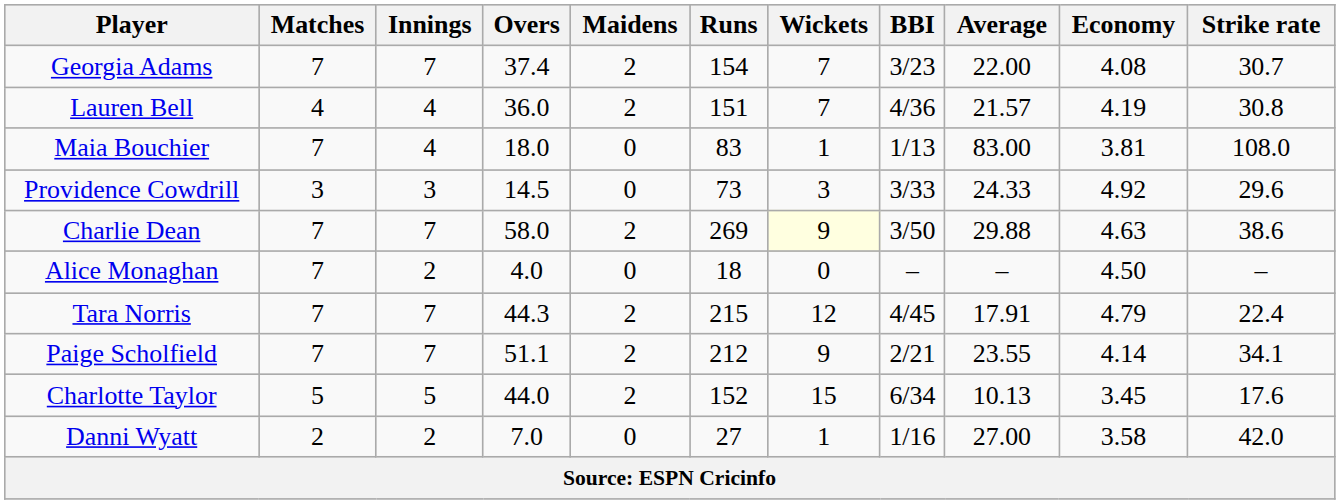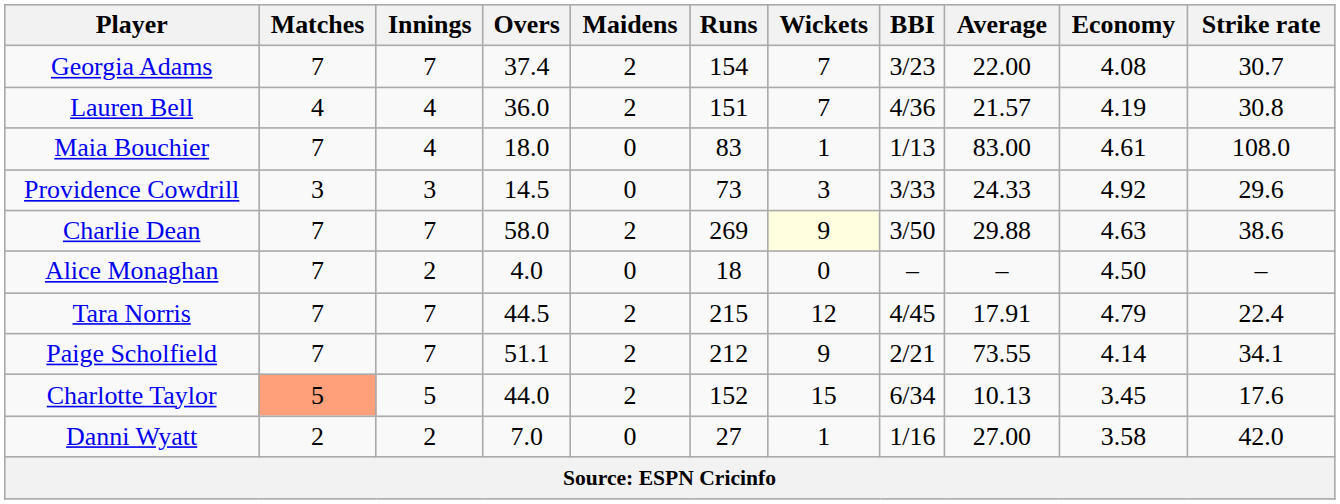 <table class="wikitable" style="text-align:center; width:65%;">
 <tr>
 <th>Player</th>
 <th>Matches</th>
 <th>Innings</th>
 <th>Overs</th>
 <th>Maidens</th>
 <th>Runs</th>
 <th>Wickets</th>
 <th>BBI</th>
 <th>Average</th>
 <th>Economy</th>
 <th>Strike rate</th>
 </tr>
 <tr>
 <td><a href='#'>Georgia Adams</a></td>
 <td>7</td>
 <td>7</td>
 <td>37.4</td>
 <td>2</td>
 <td>154</td>
 <td>7</td>
 <td>3/23</td>
 <td>22.00</td>
 <td>4.08</td>
 <td>30.7</td>
 </tr>
 <tr>
 <td><a href='#'>Lauren Bell</a></td>
 <td>4</td>
 <td>4</td>
 <td>36.0</td>
 <td>2</td>
 <td>151</td>
 <td>7</td>
 <td>4/36</td>
 <td>21.57</td>
 <td>4.19</td>
 <td>30.8</td>
 </tr>
 <tr>
 <td><a href='#'>Maia Bouchier</a></td>
 <td>7</td>
 <td>4</td>
 <td>18.0</td>
 <td>0</td>
 <td>83</td>
 <td>1</td>
 <td>1/13</td>
 <td>83.00</td>
-<td>3.81</td>
+<td>4.61</td>
 <td>108.0</td>
 </tr>
 <tr>
 <td><a href='#'>Providence Cowdrill</a></td>
 <td>3</td>
 <td>3</td>
 <td>14.5</td>
 <td>0</td>
 <td>73</td>
 <td>3</td>
 <td>3/33</td>
 <td>24.33</td>
 <td>4.92</td>
 <td>29.6</td>
 </tr>
 <tr>
 <td><a href='#'>Charlie Dean</a></td>
 <td>7</td>
 <td>7</td>
 <td>58.0</td>
 <td>2</td>
 <td>269</td>
 <td style="background: lightyellow;">9</td>
 <td>3/50</td>
 <td>29.88</td>
 <td>4.63</td>
 <td>38.6</td>
 </tr>
 <tr>
 <td><a href='#'>Alice Monaghan</a></td>
 <td>7</td>
 <td>2</td>
 <td>4.0</td>
 <td>0</td>
 <td>18</td>
 <td>0</td>
 <td>–</td>
 <td>–</td>
 <td>4.50</td>
 <td>–</td>
 </tr>
 <tr>
 <td><a href='#'>Tara Norris</a></td>
 <td>7</td>
 <td>7</td>
-<td>44.3</td>
+<td>44.5</td>
 <td>2</td>
 <td>215</td>
 <td>12</td>
 <td>4/45</td>
 <td>17.91</td>
 <td>4.79</td>
 <td>22.4</td>
 </tr>
 <tr>
 <td><a href='#'>Paige Scholfield</a></td>
 <td>7</td>
 <td>7</td>
 <td>51.1</td>
 <td>2</td>
 <td>212</td>
 <td>9</td>
 <td>2/21</td>
-<td>23.55</td>
+<td>73.55</td>
 <td>4.14</td>
 <td>34.1</td>
 </tr>
 <tr>
 <td><a href='#'>Charlotte Taylor</a></td>
-<td>5</td>
+<td style="background: lightsalmon;">5</td>
 <td>5</td>
 <td>44.0</td>
 <td>2</td>
 <td>152</td>
 <td>15</td>
 <td>6/34</td>
 <td>10.13</td>
 <td>3.45</td>
 <td>17.6</td>
 </tr>
 <tr>
 <td><a href='#'>Danni Wyatt</a></td>
 <td>2</td>
 <td>2</td>
 <td>7.0</td>
 <td>0</td>
 <td>27</td>
 <td>1</td>
 <td>1/16</td>
 <td>27.00</td>
 <td>3.58</td>
 <td>42.0</td>
 </tr>
 <tr>
 <th colspan="13"><small>Source: ESPN Cricinfo </small></th>
 </tr>
 </table>
